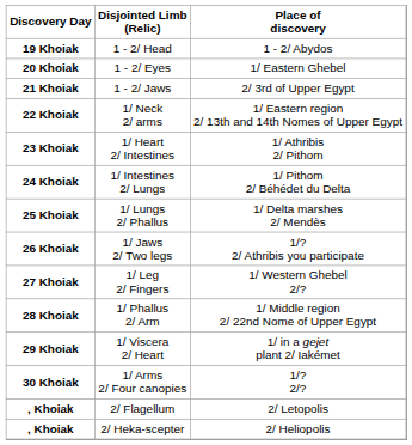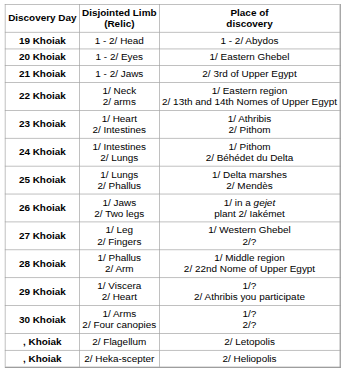 <table align="center" rules="all" cellspacing="0" cellpadding="4" style="border: 1px solid #999; border-right: 2px solid #999; border-bottom:2px solid #999; text-align:center; background: #FFFFFF">
 <tr>
 <th>Discovery Day</th>
 <th>Disjointed Limb<br>(Relic)</th>
 <th>Place of<br>discovery</th>
 </tr>
 <tr>
 <th>19 Khoiak</th>
 <td>1 - 2/ Head</td>
 <td>1 - 2/ Abydos</td>
 </tr>
 <tr>
 <th>20 Khoiak</th>
 <td>1 - 2/ Eyes</td>
 <td>1/ Eastern Ghebel</td>
 </tr>
 <tr>
 <th>21 Khoiak</th>
 <td>1 - 2/ Jaws</td>
 <td>2/ <abbr>3rd</abbr> of Upper Egypt</td>
 </tr>
 <tr>
 <th>22 Khoiak</th>
 <td>1/ Neck<br>2/ arms</td>
 <td>1/ Eastern region<br>2/ 13th and 14th <abbr>Nomes</abbr> of Upper Egypt</td>
 </tr>
 <tr>
 <th>23 Khoiak</th>
 <td>1/ Heart<br>2/ Intestines</td>
 <td>1/ Athribis<br>2/ Pithom</td>
 </tr>
 <tr>
 <th>24 Khoiak</th>
 <td>1/ Intestines<br>2/ Lungs</td>
 <td>1/ Pithom<br>2/ Béhédet du Delta</td>
 </tr>
 <tr>
 <th>25 Khoiak</th>
 <td>1/ Lungs<br>2/ Phallus</td>
 <td>1/ Delta marshes<br>2/ Mendès</td>
 </tr>
 <tr>
 <th>26 Khoiak</th>
 <td>1/ Jaws<br>2/ Two legs</td>
-<td>1/?<br>2/ Athribis you participate</td>
+<td>1/ in a <em>gejet</em><br>plant 2/ Iakémet</td>
 </tr>
 <tr>
 <th>27 Khoiak</th>
 <td>1/ Leg<br>2/ Fingers</td>
 <td>1/ Western Ghebel<br>2/?</td>
 </tr>
 <tr>
 <th>28 Khoiak</th>
 <td>1/ Phallus<br>2/ Arm</td>
 <td>1/ Middle region<br>2/ <abbr>22nd Nome</abbr> of Upper Egypt</td>
 </tr>
 <tr>
 <th>29 Khoiak</th>
 <td>1/ Viscera<br>2/ Heart</td>
-<td>1/ in a <em>gejet</em><br>plant 2/ Iakémet</td>
+<td>1/?<br>2/ Athribis you participate</td>
 </tr>
 <tr>
 <th>30 Khoiak</th>
 <td>1/ Arms<br>2/ Four canopies</td>
 <td>1/?<br>2/?</td>
 </tr>
 <tr>
 <th>, Khoiak</th>
 <td>2/ Flagellum</td>
 <td>2/ Letopolis</td>
 </tr>
 <tr>
 <th>, Khoiak</th>
 <td>2/ Heka-scepter</td>
 <td>2/ Heliopolis</td>
 </tr>
 </table>
